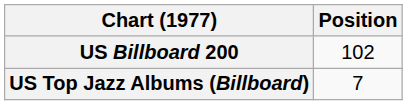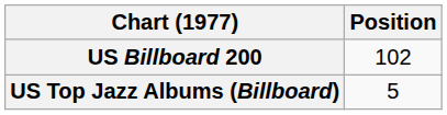 <table class="wikitable sortable plainrowheaders" style="text-align:center">
 <tr>
 <th scope="col">Chart (1977)</th>
 <th scope="col">Position</th>
 </tr>
 <tr>
 <th scope="row">US <em>Billboard</em> 200</th>
 <td>102</td>
 </tr>
 <tr>
 <th scope="row">US Top Jazz Albums (<em>Billboard</em>)</th>
-<td>7</td>
+<td>5</td>
 </tr>
 </table>
